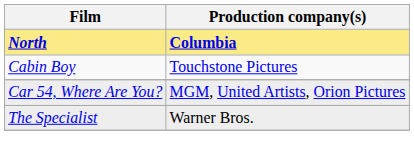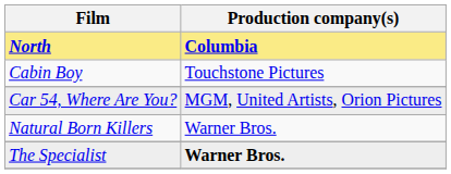 <table class="wikitable">
 <tr>
 <th>Film</th>
 <th>Production company(s)</th>
 </tr>
 <tr style="background:#FAEB86">
 <td><strong><em><a href='#'>North</a></em></strong></td>
 <td><strong><a href='#'>Columbia</a></strong></td>
 </tr>
 <tr>
 <td><em><a href='#'>Cabin Boy</a></em></td>
 <td><a href='#'>Touchstone Pictures</a></td>
 </tr>
 <tr>
 </tr>
 <tr style="background:#eee;">
 <td><em><a href='#'>Car 54, Where Are You?</a></em></td>
 <td><a href='#'>MGM</a>, <a href='#'>United Artists</a>, <a href='#'>Orion Pictures</a></td>
 </tr>
 <tr>
+<td><em><a href='#'>Natural Born Killers</a></em></td>
+<td><a href='#'>Warner Bros.</a></td>
+</tr>
+<tr>
 </tr>
 <tr style="background:#eee;">
 <td><em><a href='#'>The Specialist</a></em></td>
-<td>Warner Bros.</td>
+<td><strong>Warner Bros.</strong></td>
 </tr>
 <tr>
 </tr>
 </table>
